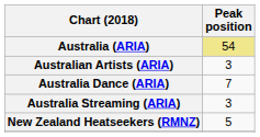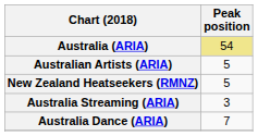 <table class="wikitable sortable plainrowheaders" style="text-align:center">
 <tr>
 <th>Chart (2018)</th>
 <th>Peak<br> position</th>
 </tr>
 <tr>
 <th scope="row">Australia (<a href='#'>ARIA</a>)</th>
 <td style="background: khaki;">54</td>
 </tr>
 <tr>
 <th scope="row">Australian Artists (<a href='#'>ARIA</a>)</th>
+<td>5</td>
+</tr>
+<tr>
+<th scope="row">New Zealand Heatseekers (<a href='#'>RMNZ</a>)</th>
+<td>5</td>
+</tr>
+<tr>
+<th scope="row">Australia Streaming (<a href='#'>ARIA</a>)</th>
 <td>3</td>
 </tr>
 <tr>
 <th scope="row">Australia Dance (<a href='#'>ARIA</a>)</th>
 <td>7</td>
 </tr>
 <tr>
-<th scope="row">Australia Streaming (<a href='#'>ARIA</a>)</th>
-<td>3</td>
-</tr>
-<tr>
-<th scope="row">New Zealand Heatseekers (<a href='#'>RMNZ</a>)</th>
-<td>5</td>
-</tr>
-<tr>
 </tr>
 <tr>
 </tr>
 </table>
